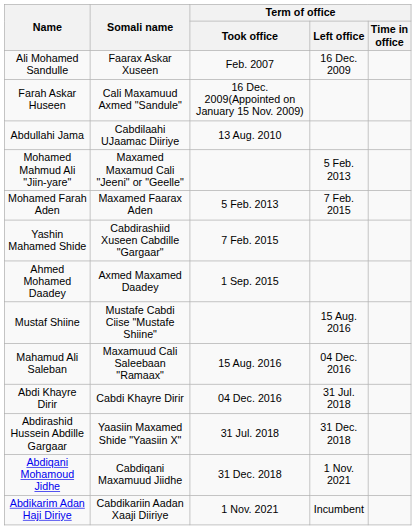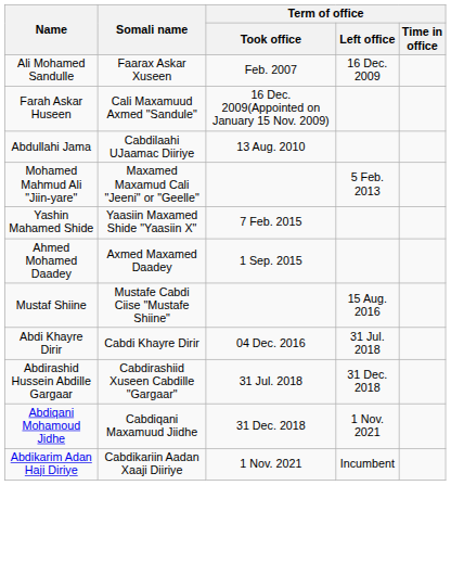 <table class="wikitable" style="text-align:center">
 <tr>
 <th rowspan="2">Name</th>
 <th rowspan="2">Somali name</th>
 <th colspan="3">Term of office</th>
 </tr>
 <tr>
 <th>Took office</th>
 <th>Left office</th>
 <th>Time in office</th>
 </tr>
 <tr>
 <td>Ali Mohamed Sandulle</td>
 <td>Faarax Askar Xuseen</td>
 <td>Feb. 2007</td>
 <td>16 Dec. 2009</td>
 <td></td>
 </tr>
 <tr>
 <td>Farah Askar Huseen</td>
 <td>Cali Maxamuud Axmed "Sandule"</td>
 <td>16 Dec. 2009(Appointed on January 15 Nov. 2009)</td>
 <td></td>
 <td></td>
 </tr>
 <tr>
 <td>Abdullahi Jama</td>
 <td>Cabdilaahi UJaamac Diiriye</td>
 <td>13 Aug. 2010</td>
 <td></td>
 <td></td>
 </tr>
 <tr>
 <td>Mohamed Mahmud Ali "Jiin-yare"</td>
 <td>Maxamed Maxamud Cali "Jeeni" or "Geelle"</td>
 <td></td>
 <td>5 Feb. 2013</td>
 <td></td>
 </tr>
 <tr>
-<td>Mohamed Farah Aden</td>
-<td>Maxamed Faarax Aden</td>
-<td>5 Feb. 2013</td>
-<td>7 Feb. 2015</td>
-<td></td>
-</tr>
-<tr>
 <td>Yashin Mahamed Shide</td>
-<td>Cabdirashiid Xuseen Cabdille "Gargaar"</td>
+<td>Yaasiin Maxamed Shide "Yaasiin X"</td>
 <td>7 Feb. 2015</td>
 <td></td>
 <td></td>
 </tr>
 <tr>
 <td>Ahmed Mohamed Daadey</td>
 <td>Axmed Maxamed Daadey</td>
 <td>1 Sep. 2015</td>
 <td></td>
 <td></td>
 </tr>
 <tr>
 <td>Mustaf Shiine</td>
 <td>Mustafe Cabdi Ciise "Mustafe Shiine"</td>
 <td></td>
 <td>15 Aug. 2016</td>
 <td></td>
 </tr>
 <tr>
-<td>Mahamud Ali Saleban</td>
-<td>Maxamuud Cali Saleebaan "Ramaax"</td>
-<td>15 Aug. 2016</td>
-<td>04 Dec. 2016</td>
-<td></td>
-</tr>
-<tr>
 <td>Abdi Khayre Dirir</td>
 <td>Cabdi Khayre Dirir</td>
 <td>04 Dec. 2016</td>
 <td>31 Jul. 2018</td>
 <td></td>
 </tr>
 <tr>
 <td>Abdirashid Hussein Abdille Gargaar</td>
-<td>Yaasiin Maxamed Shide "Yaasiin X"</td>
+<td>Cabdirashiid Xuseen Cabdille "Gargaar"</td>
 <td>31 Jul. 2018</td>
 <td>31 Dec. 2018</td>
 <td></td>
 </tr>
 <tr>
 <td><a href='#'>Abdiqani Mohamoud Jidhe</a></td>
 <td>Cabdiqani Maxamuud Jiidhe</td>
 <td>31 Dec. 2018</td>
 <td>1 Nov. 2021</td>
 <td></td>
 </tr>
 <tr>
 <td><a href='#'>Abdikarim Adan Haji Diriye</a></td>
 <td>Cabdikariin Aadan Xaaji Diiriye</td>
 <td>1 Nov. 2021</td>
 <td>Incumbent</td>
 <td></td>
 </tr>
 </table>
